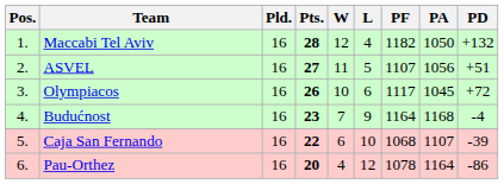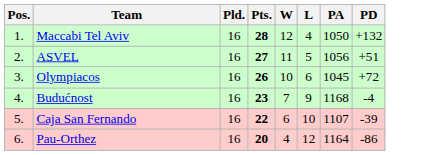 <table class="wikitable" style="text-align:center">
 <tr>
 <th width=15>Pos.</th>
 <th width=220>Team</th>
 <th width=20>Pld.</th>
 <th width=20>Pts.</th>
 <th width=20>W</th>
 <th width=20>L</th>
-<th width=20>PF</th>
 <th width=20>PA</th>
 <th width=20>PD</th>
 </tr>
 <tr style="background: #ccffcc;">
 <td>1.</td>
 <td align=left> <a href='#'>Maccabi Tel Aviv</a></td>
 <td>16</td>
 <td><strong>28</strong></td>
 <td>12</td>
 <td>4</td>
-<td>1182</td>
 <td>1050</td>
 <td>+132</td>
 </tr>
 <tr style="background: #ccffcc;">
 <td>2.</td>
 <td align=left> <a href='#'>ASVEL</a></td>
 <td>16</td>
 <td><strong>27</strong></td>
 <td>11</td>
 <td>5</td>
-<td>1107</td>
 <td>1056</td>
 <td>+51</td>
 </tr>
 <tr style="background: #ccffcc;">
 <td>3.</td>
 <td align=left> <a href='#'>Olympiacos</a></td>
 <td>16</td>
 <td><strong>26</strong></td>
 <td>10</td>
 <td>6</td>
-<td>1117</td>
 <td>1045</td>
 <td>+72</td>
 </tr>
 <tr style="background: #ccffcc;">
 <td>4.</td>
 <td align=left> <a href='#'>Budućnost</a></td>
 <td>16</td>
 <td><strong>23</strong></td>
 <td>7</td>
 <td>9</td>
-<td>1164</td>
 <td>1168</td>
 <td>-4</td>
 </tr>
 <tr style="background: #ffcccc;">
 <td>5.</td>
 <td align=left> <a href='#'>Caja San Fernando</a></td>
 <td>16</td>
 <td><strong>22</strong></td>
 <td>6</td>
 <td>10</td>
-<td>1068</td>
 <td>1107</td>
 <td>-39</td>
 </tr>
 <tr style="background: #ffcccc;">
 <td>6.</td>
 <td align=left> <a href='#'>Pau-Orthez</a></td>
 <td>16</td>
 <td><strong>20</strong></td>
 <td>4</td>
 <td>12</td>
-<td>1078</td>
 <td>1164</td>
 <td>-86</td>
 </tr>
 </table>
